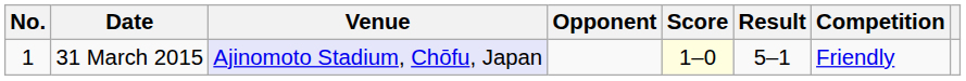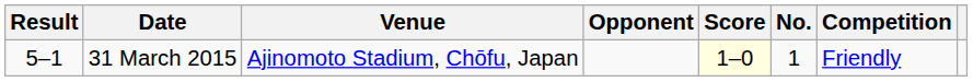 <table class="wikitable sortable">
 <tr>
-<th scope="col">No.</th>
+<th scope="col">Result</th>
 <th scope="col">Date</th>
 <th scope="col">Venue</th>
 <th scope="col">Opponent</th>
 <th scope="col">Score</th>
-<th scope="col">Result</th>
+<th scope="col">No.</th>
 <th scope="col">Competition</th>
 <th scope="col" class="unsortable"></th>
 </tr>
 <tr>
-<td align="center">1</td>
+<td align="center">5–1</td>
 <td>31 March 2015</td>
-<td style="background: lavender;"><a href='#'>Ajinomoto Stadium</a>, <a href='#'>Chōfu</a>, Japan</td>
+<td><a href='#'>Ajinomoto Stadium</a>, <a href='#'>Chōfu</a>, Japan</td>
 <td></td>
 <td align="center" style="background: lightyellow;">1–0</td>
-<td align="center">5–1</td>
+<td align="center">1</td>
 <td><a href='#'>Friendly</a></td>
 <td></td>
 </tr>
 </table>
